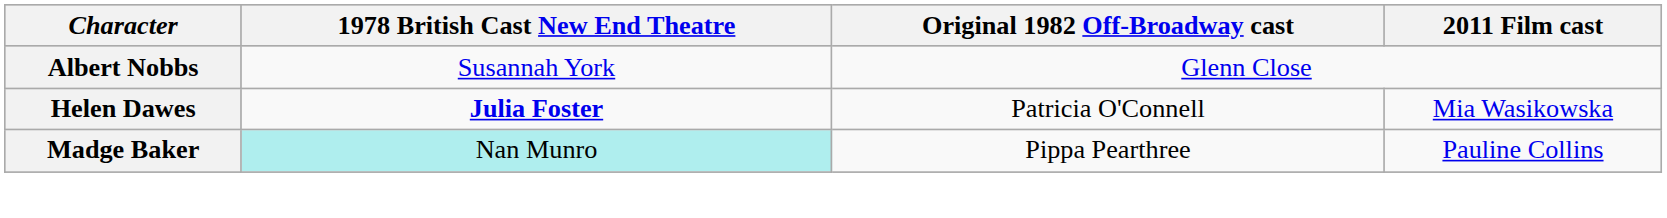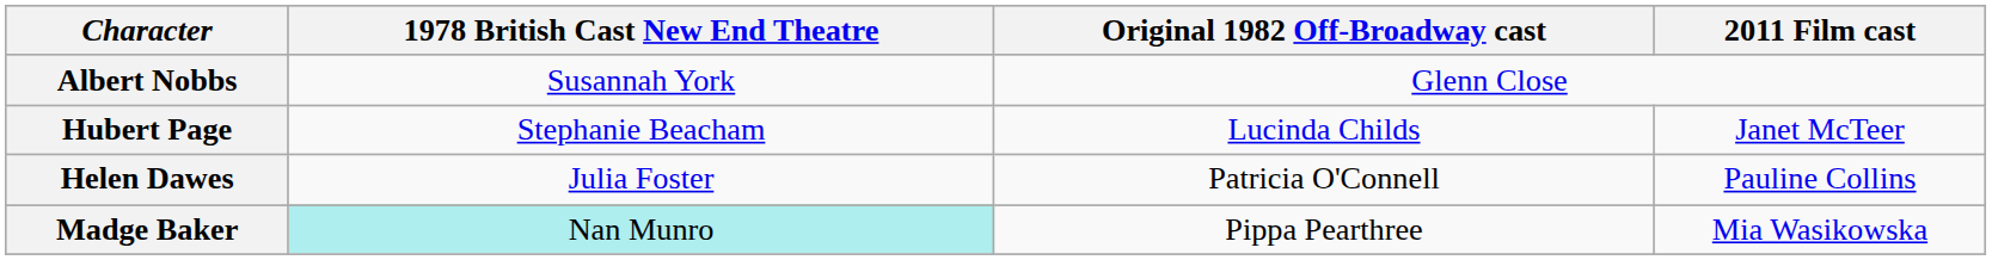 <table class="wikitable" width="80%">
 <tr>
 <th><em>Character</em></th>
 <th>1978 British Cast <a href='#'>New End Theatre</a></th>
 <th>Original 1982 <a href='#'>Off-Broadway</a> cast</th>
 <th>2011 Film cast</th>
 </tr>
 <tr>
 <th scope="row">Albert Nobbs</th>
 <td align="center" colspan="1"><a href='#'>Susannah York</a></td>
 <td align="center" colspan="2"><a href='#'>Glenn Close</a></td>
 </tr>
 <tr>
+<th scope="row">Hubert Page</th>
+<td align="center"><a href='#'>Stephanie Beacham</a></td>
+<td align="center"><a href='#'>Lucinda Childs</a></td>
+<td align="center"><a href='#'>Janet McTeer</a></td>
+</tr>
+<tr>
 <th scope="row">Helen Dawes</th>
-<td align="center" colspan="1"><strong><a href='#'>Julia Foster</a></strong></td>
+<td align="center" colspan="1"><a href='#'>Julia Foster</a></td>
 <td align="center">Patricia O'Connell</td>
-<td align="center"><a href='#'>Mia Wasikowska</a></td>
+<td align="center"><a href='#'>Pauline Collins</a></td>
 </tr>
 <tr>
 <th scope="row">Madge Baker</th>
 <td align="center" style="background: paleturquoise;">Nan Munro</td>
 <td align="center" colspan="1">Pippa Pearthree</td>
-<td align="center"><a href='#'>Pauline Collins</a></td>
+<td align="center"><a href='#'>Mia Wasikowska</a></td>
 </tr>
 </table>
